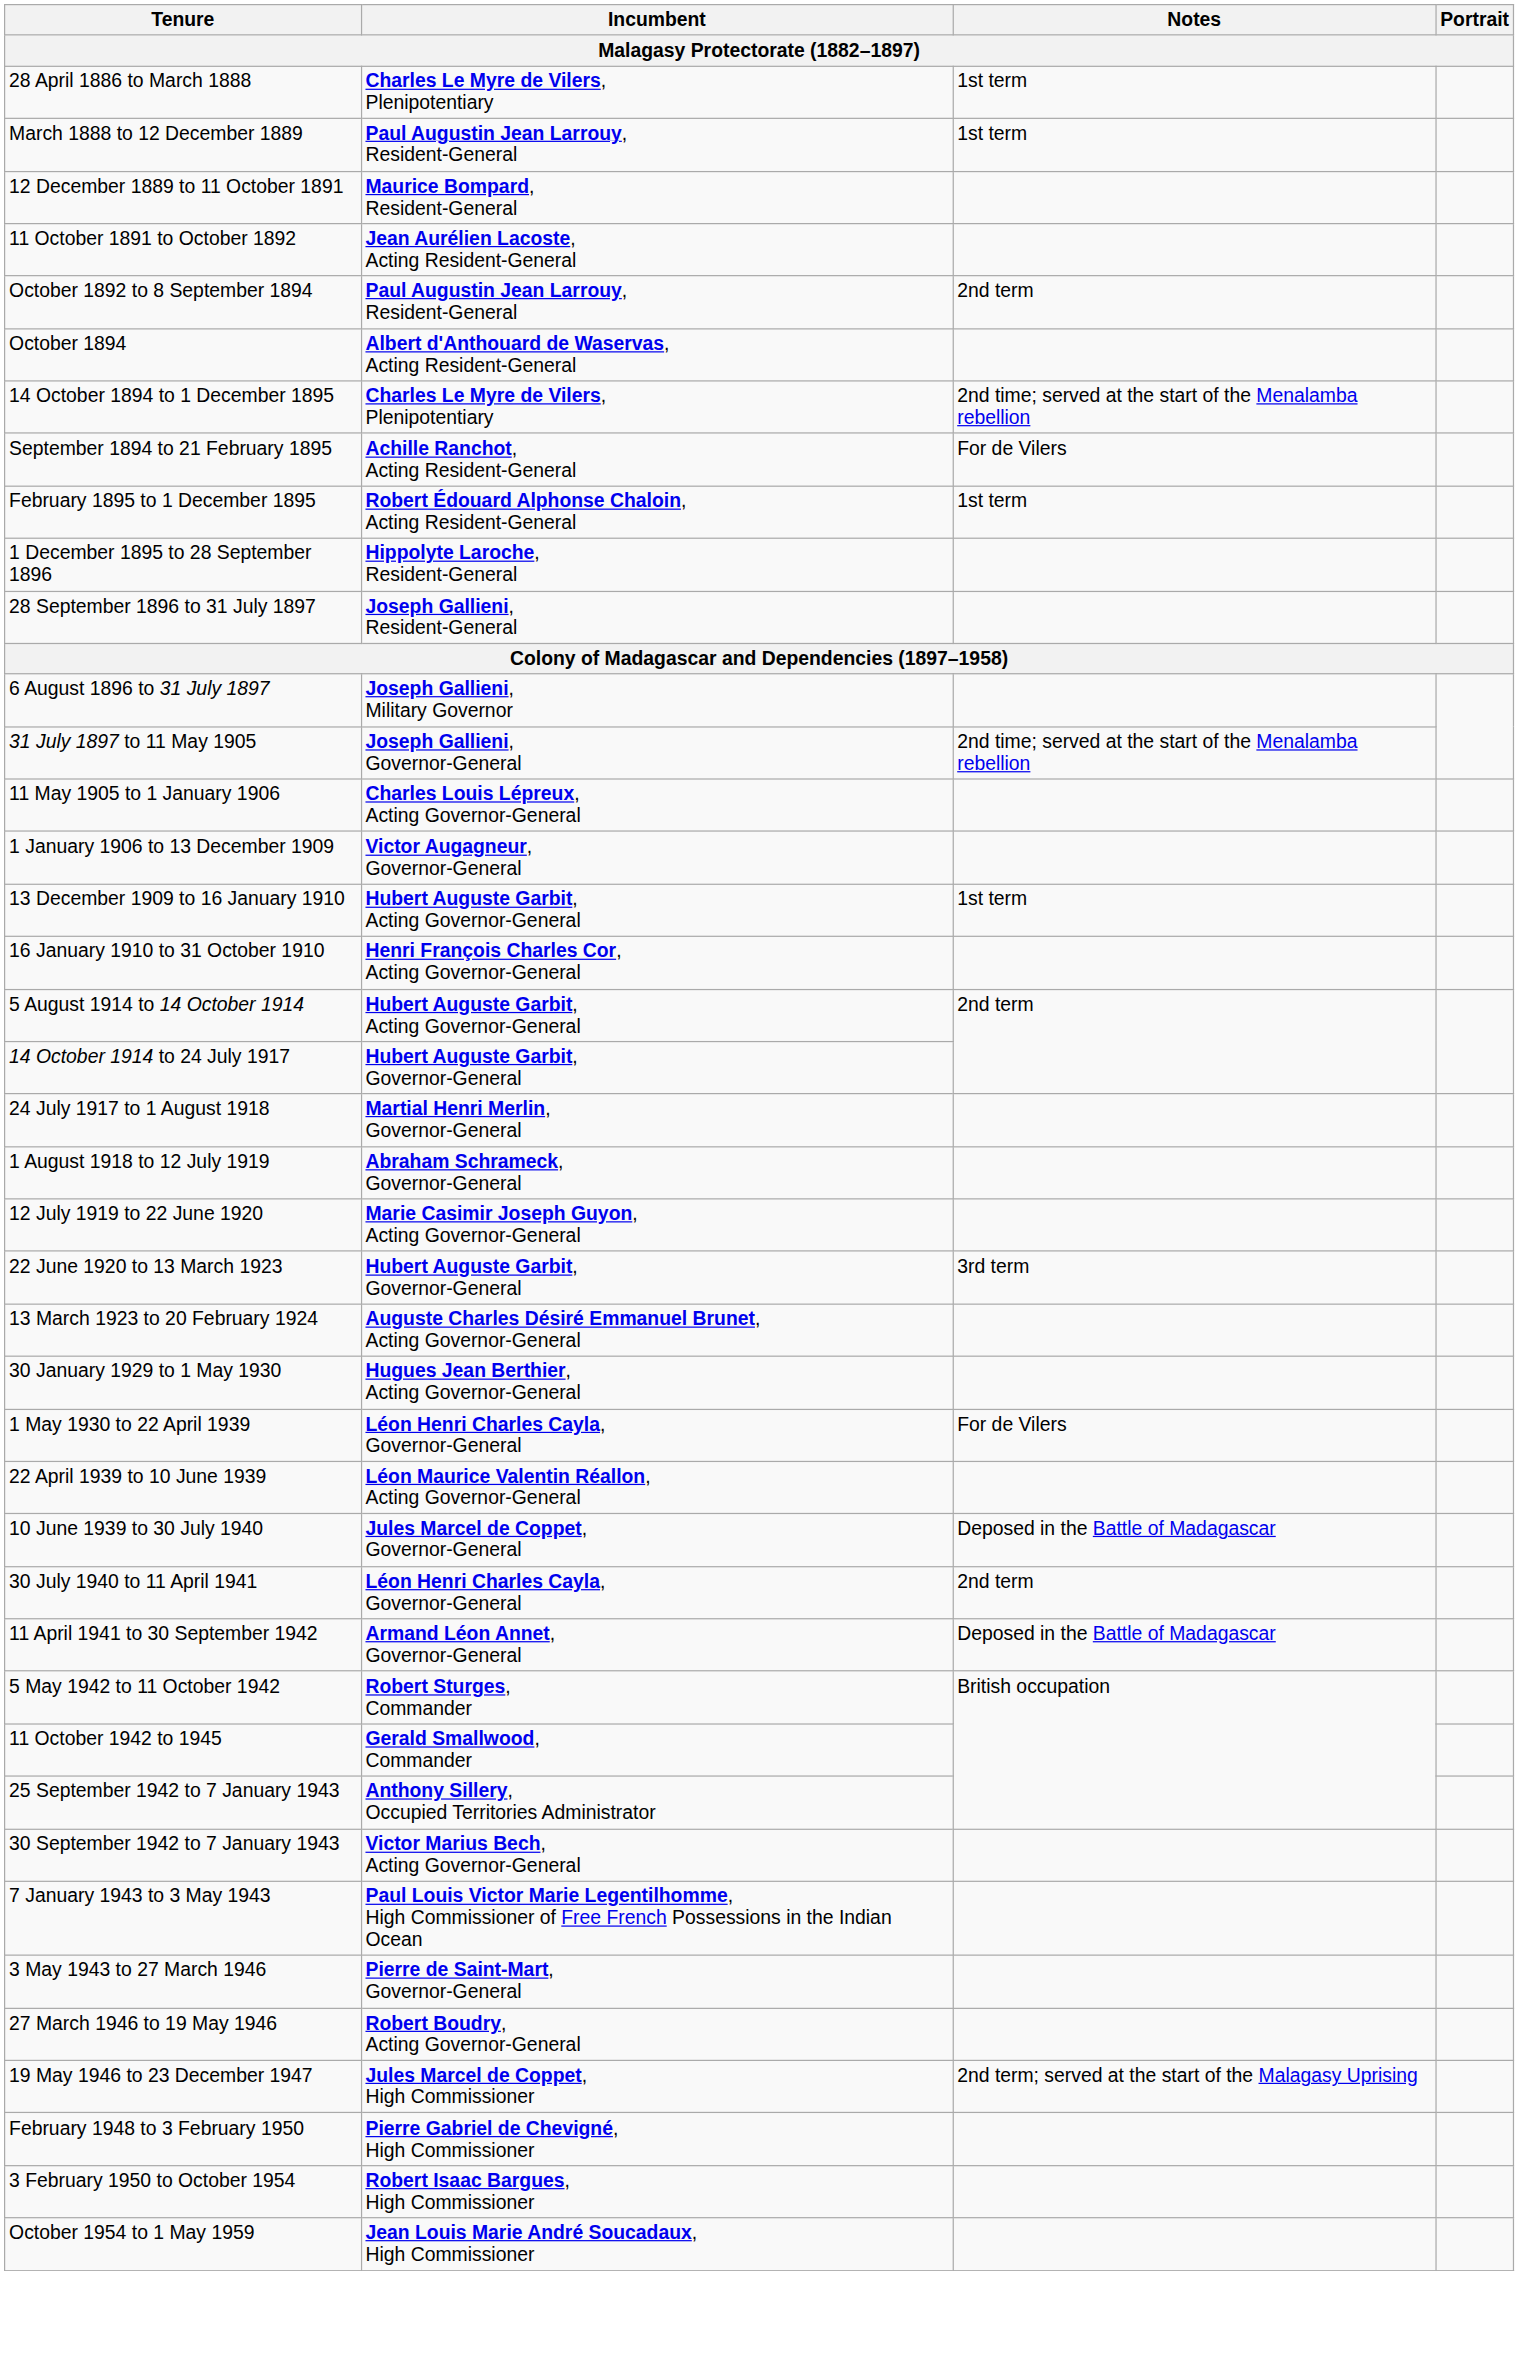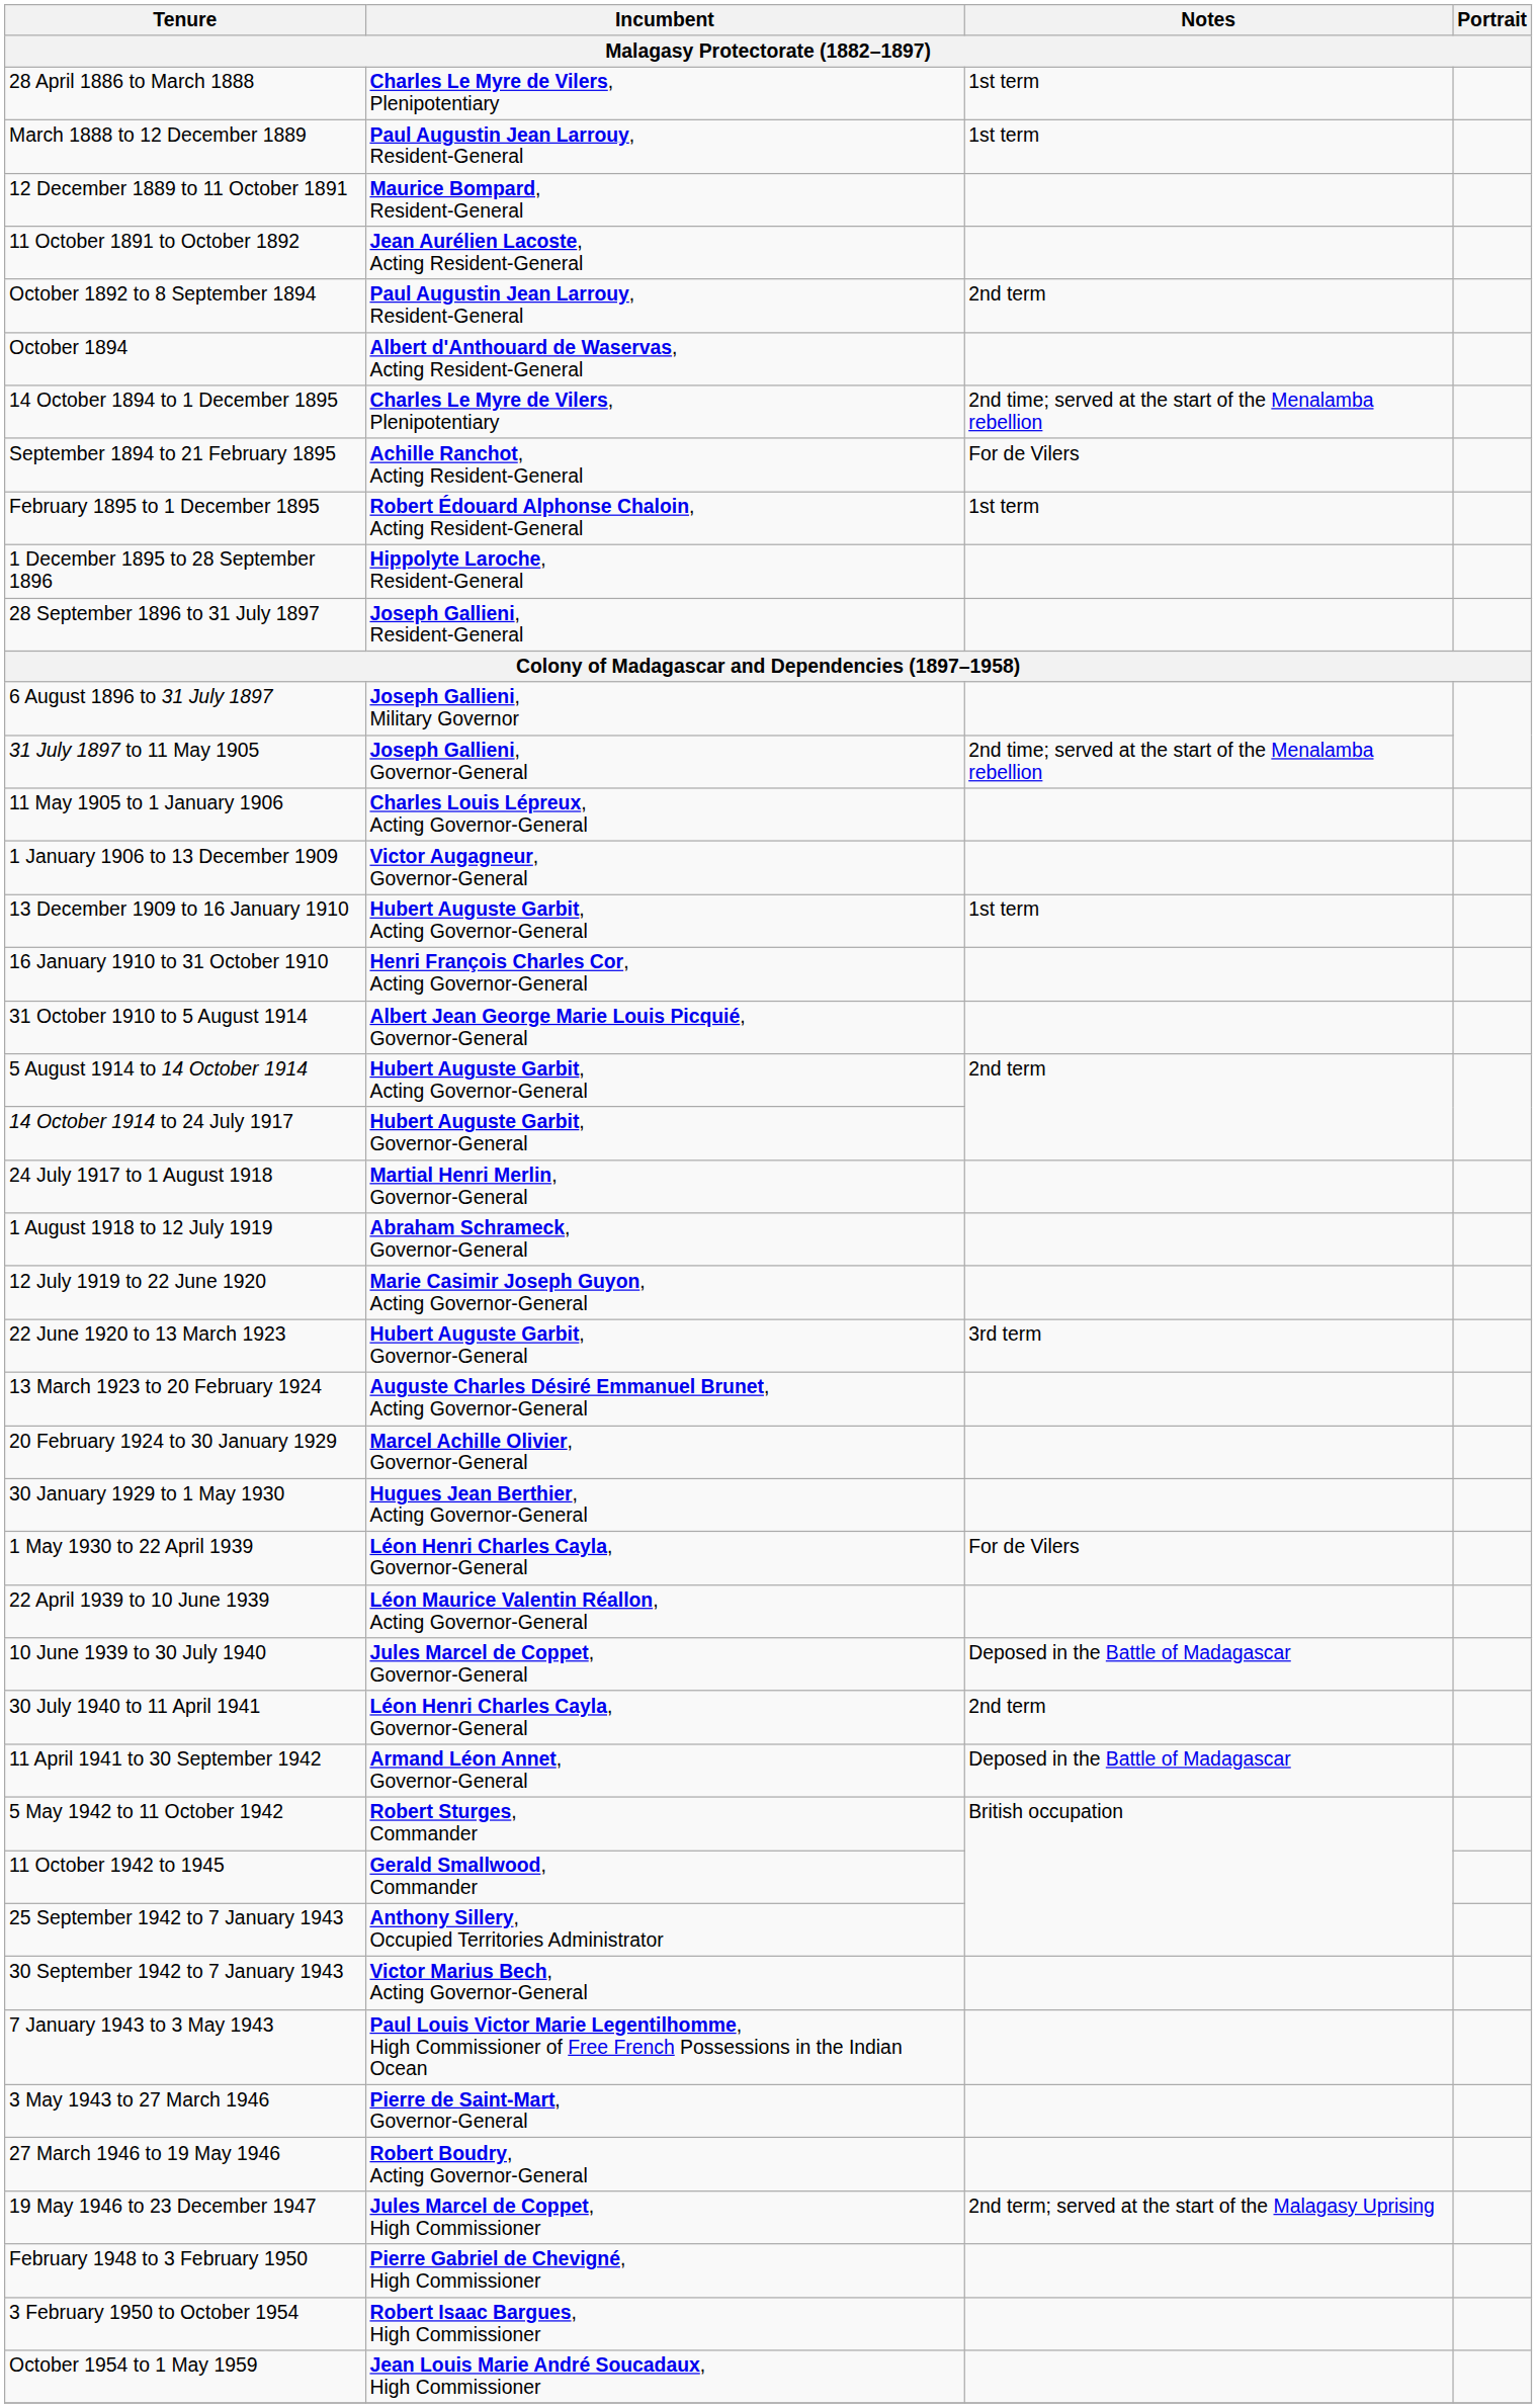 <table class="wikitable">
 <tr align=left>
 <th>Tenure</th>
 <th>Incumbent</th>
 <th>Notes</th>
 <th width=50px>Portrait</th>
 </tr>
 <tr>
 <th colspan="4">Malagasy Protectorate (1882–1897)</th>
 </tr>
 <tr valign=top>
 <td>28 April 1886 to March 1888</td>
 <td><strong><a href='#'>Charles Le Myre de Vilers</a></strong>, <br>Plenipotentiary</td>
 <td>1st term</td>
 <td></td>
 </tr>
 <tr valign=top>
 <td>March 1888 to 12 December 1889</td>
 <td><strong><a href='#'>Paul Augustin Jean Larrouy</a></strong>, <br>Resident-General</td>
 <td>1st term</td>
 <td></td>
 </tr>
 <tr valign=top>
 <td>12 December 1889 to 11 October 1891</td>
 <td><strong><a href='#'>Maurice Bompard</a></strong>, <br>Resident-General</td>
 <td></td>
 <td></td>
 </tr>
 <tr valign=top>
 <td>11 October 1891 to October 1892</td>
 <td><strong><a href='#'>Jean Aurélien Lacoste</a></strong>, <br>Acting Resident-General</td>
 <td></td>
 <td></td>
 </tr>
 <tr valign=top>
 <td>October 1892 to 8 September 1894</td>
 <td><strong><a href='#'>Paul Augustin Jean Larrouy</a></strong>, <br>Resident-General</td>
 <td>2nd term</td>
 <td></td>
 </tr>
 <tr valign=top>
 <td>October 1894</td>
 <td><strong><a href='#'>Albert d'Anthouard de Waservas</a></strong>, <br>Acting Resident-General</td>
 <td></td>
 <td></td>
 </tr>
 <tr valign=top>
 <td>14 October 1894 to 1 December 1895</td>
 <td><strong><a href='#'>Charles Le Myre de Vilers</a></strong>, <br>Plenipotentiary</td>
 <td>2nd time; served at the start of the <a href='#'>Menalamba rebellion</a></td>
 <td></td>
 </tr>
 <tr valign=top>
 <td>September 1894 to 21 February 1895</td>
 <td><strong><a href='#'>Achille Ranchot</a></strong>, <br>Acting Resident-General</td>
 <td>For de Vilers</td>
 <td></td>
 </tr>
 <tr valign=top>
 <td>February 1895 to 1 December 1895</td>
 <td><strong><a href='#'>Robert Édouard Alphonse Chaloin</a></strong>, <br>Acting Resident-General</td>
 <td>1st term</td>
 <td></td>
 </tr>
 <tr valign=top>
 <td>1 December 1895 to 28 September 1896</td>
 <td><strong><a href='#'>Hippolyte Laroche</a></strong>, <br>Resident-General</td>
 <td></td>
 <td></td>
 </tr>
 <tr valign=top>
 <td>28 September 1896 to 31 July 1897</td>
 <td><strong><a href='#'>Joseph Gallieni</a></strong>, <br>Resident-General</td>
 <td></td>
 <td></td>
 </tr>
 <tr>
 <th colspan="4">Colony of Madagascar and Dependencies (1897–1958)</th>
 </tr>
 <tr valign=top>
 <td>6 August 1896 to <em>31 July 1897</em></td>
 <td><strong><a href='#'>Joseph Gallieni</a></strong>, <br>Military Governor</td>
 <td></td>
 <td rowspan="2"></td>
 </tr>
 <tr valign=top>
 <td><em>31 July 1897</em> to 11 May 1905</td>
 <td><strong><a href='#'>Joseph Gallieni</a></strong>, <br>Governor-General</td>
 <td>2nd time; served at the start of the <a href='#'>Menalamba rebellion</a></td>
 </tr>
 <tr valign=top>
 <td>11 May 1905 to 1 January 1906</td>
 <td><strong><a href='#'>Charles Louis Lépreux</a></strong>, <br>Acting Governor-General</td>
 <td></td>
 <td></td>
 </tr>
 <tr valign=top>
 <td>1 January 1906 to 13 December 1909</td>
 <td><strong><a href='#'>Victor Augagneur</a></strong>, <br>Governor-General</td>
 <td></td>
 <td></td>
 </tr>
 <tr valign=top>
 <td>13 December 1909 to 16 January 1910</td>
 <td><strong><a href='#'>Hubert Auguste Garbit</a></strong>, <br>Acting Governor-General</td>
 <td>1st term</td>
 <td></td>
 </tr>
 <tr valign=top>
 <td>16 January 1910 to 31 October 1910</td>
 <td><strong><a href='#'>Henri François Charles Cor</a></strong>, <br>Acting Governor-General</td>
 <td></td>
 <td></td>
 </tr>
 <tr valign=top>
+<td>31 October 1910 to 5 August 1914</td>
+<td><strong><a href='#'>Albert Jean George Marie Louis Picquié</a></strong>, <br>Governor-General</td>
+<td></td>
+<td></td>
+</tr>
+<tr valign=top>
 <td>5 August 1914 to <em>14 October 1914</em></td>
 <td><strong><a href='#'>Hubert Auguste Garbit</a></strong>, <br>Acting Governor-General</td>
 <td rowspan="2">2nd term</td>
 <td rowspan="2"></td>
 </tr>
 <tr valign=top>
 <td><em>14 October 1914</em> to 24 July 1917</td>
 <td><strong><a href='#'>Hubert Auguste Garbit</a></strong>, <br>Governor-General</td>
 </tr>
 <tr valign=top>
 <td>24 July 1917 to 1 August 1918</td>
 <td><strong><a href='#'>Martial Henri Merlin</a></strong>, <br>Governor-General</td>
 <td></td>
 <td></td>
 </tr>
 <tr valign=top>
 <td>1 August 1918 to 12 July 1919</td>
 <td><strong><a href='#'>Abraham Schrameck</a></strong>, <br>Governor-General</td>
 <td></td>
 <td></td>
 </tr>
 <tr valign=top>
 <td>12 July 1919 to 22 June 1920</td>
 <td><strong><a href='#'>Marie Casimir Joseph Guyon</a></strong>, <br>Acting Governor-General</td>
 <td></td>
 <td></td>
 </tr>
 <tr valign=top>
 <td>22 June 1920 to 13 March 1923</td>
 <td><strong><a href='#'>Hubert Auguste Garbit</a></strong>, <br>Governor-General</td>
 <td>3rd term</td>
 <td></td>
 </tr>
 <tr valign=top>
 <td>13 March 1923 to 20 February 1924</td>
 <td><strong><a href='#'>Auguste Charles Désiré Emmanuel Brunet</a></strong>, <br>Acting Governor-General</td>
+<td></td>
+<td></td>
+</tr>
+<tr valign=top>
+<td>20 February 1924 to 30 January 1929</td>
+<td><strong><a href='#'>Marcel Achille Olivier</a></strong>, <br>Governor-General</td>
 <td></td>
 <td></td>
 </tr>
 <tr valign=top>
 <td>30 January 1929 to 1 May 1930</td>
 <td><strong><a href='#'>Hugues Jean Berthier</a></strong>, <br>Acting Governor-General</td>
 <td></td>
 <td></td>
 </tr>
 <tr valign=top>
 <td>1 May 1930 to 22 April 1939</td>
 <td><strong><a href='#'>Léon Henri Charles Cayla</a></strong>, <br>Governor-General</td>
 <td>For de Vilers</td>
 <td></td>
 </tr>
 <tr valign=top>
 <td>22 April 1939 to 10 June 1939</td>
 <td><strong><a href='#'>Léon Maurice Valentin Réallon</a></strong>, <br>Acting Governor-General</td>
 <td></td>
 <td></td>
 </tr>
 <tr valign=top>
 <td>10 June 1939 to 30 July 1940</td>
 <td><strong><a href='#'>Jules Marcel de Coppet</a></strong>, <br>Governor-General</td>
 <td>Deposed in the <a href='#'>Battle of Madagascar</a></td>
 <td></td>
 </tr>
 <tr valign=top>
 <td>30 July 1940 to 11 April 1941</td>
 <td><strong><a href='#'>Léon Henri Charles Cayla</a></strong>, <br>Governor-General</td>
 <td>2nd term</td>
 <td></td>
 </tr>
 <tr valign=top>
 <td>11 April 1941 to 30 September 1942</td>
 <td><strong><a href='#'>Armand Léon Annet</a></strong>, <br>Governor-General</td>
 <td>Deposed in the <a href='#'>Battle of Madagascar</a></td>
 <td></td>
 </tr>
 <tr valign=top>
 <td>5 May 1942 to 11 October 1942</td>
 <td><strong><a href='#'>Robert Sturges</a></strong>, <br>Commander</td>
 <td rowspan="3">British occupation</td>
 <td></td>
 </tr>
 <tr valign=top>
 <td>11 October 1942 to 1945</td>
 <td><strong><a href='#'>Gerald Smallwood</a></strong>, <br>Commander</td>
 <td></td>
 </tr>
 <tr valign=top>
 <td>25 September 1942 to 7 January 1943</td>
 <td><strong><a href='#'>Anthony Sillery</a></strong>, <br>Occupied Territories Administrator</td>
 <td></td>
 </tr>
 <tr valign=top>
 <td>30 September 1942 to 7 January 1943</td>
 <td><strong><a href='#'>Victor Marius Bech</a></strong>, <br>Acting Governor-General</td>
 <td></td>
 <td></td>
 </tr>
 <tr valign=top>
 <td>7 January 1943 to 3 May 1943</td>
 <td><strong><a href='#'>Paul Louis Victor Marie Legentilhomme</a></strong>, <br>High Commissioner of <a href='#'>Free French</a> Possessions in the Indian Ocean</td>
 <td></td>
 <td></td>
 </tr>
 <tr valign=top>
 <td>3 May 1943 to 27 March 1946</td>
 <td><strong><a href='#'>Pierre de Saint-Mart</a></strong>, <br>Governor-General</td>
 <td></td>
 <td></td>
 </tr>
 <tr valign=top>
 <td>27 March 1946 to 19 May 1946</td>
 <td><strong><a href='#'>Robert Boudry</a></strong>, <br>Acting Governor-General</td>
 <td></td>
 <td></td>
 </tr>
 <tr valign=top>
 <td>19 May 1946 to 23 December 1947</td>
 <td><strong><a href='#'>Jules Marcel de Coppet</a></strong>, <br>High Commissioner</td>
 <td>2nd term; served at the start of the <a href='#'>Malagasy Uprising</a></td>
 <td></td>
 </tr>
 <tr valign=top>
 <td>February 1948 to 3 February 1950</td>
 <td><strong><a href='#'>Pierre Gabriel de Chevigné</a></strong>, <br>High Commissioner</td>
 <td></td>
 <td></td>
 </tr>
 <tr valign=top>
 <td>3 February 1950 to October 1954</td>
 <td><strong><a href='#'>Robert Isaac Bargues</a></strong>, <br>High Commissioner</td>
 <td></td>
 <td></td>
 </tr>
 <tr valign=top>
 <td>October 1954 to 1 May 1959</td>
 <td><strong><a href='#'>Jean Louis Marie André Soucadaux</a></strong>, <br>High Commissioner</td>
 <td></td>
 <td></td>
 </tr>
 <tr valign=top>
 </tr>
 </table>
